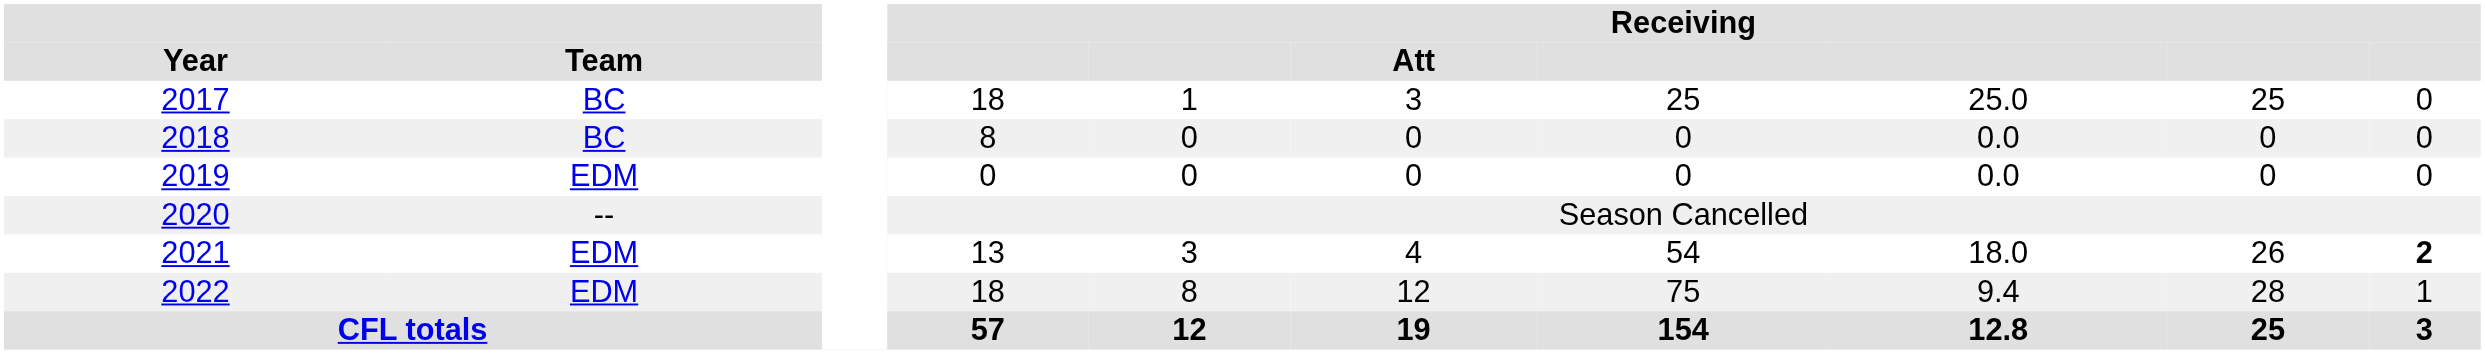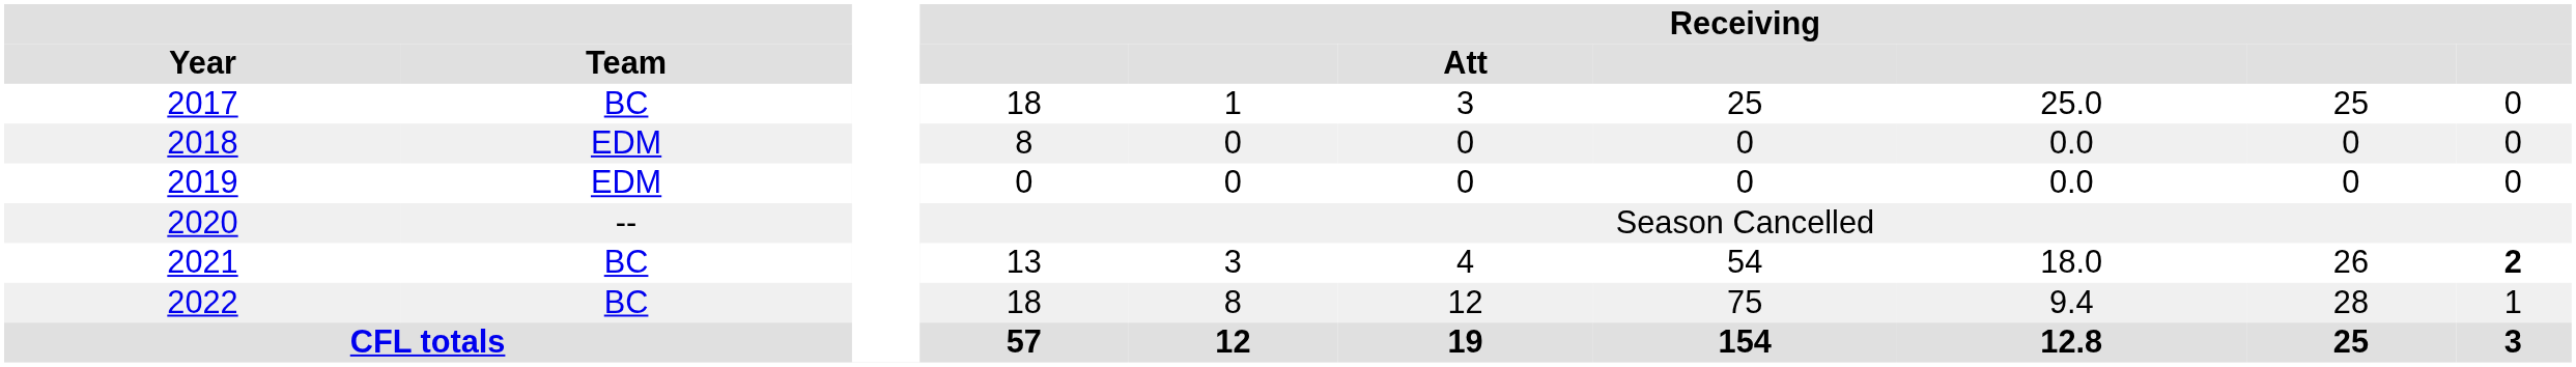 <table BORDER="0" CELLPADDING="1" CELLSPACING="0" width="65%" style="text-align:center">
 <tr bgcolor="#e0e0e0">
 <th colspan="2"></th>
 <th rowspan="104" bgcolor="#ffffff"> </th>
 <th colspan="7">Receiving</th>
 </tr>
 <tr bgcolor="#e0e0e0">
 <th>Year</th>
 <th>Team</th>
 <th></th>
 <th></th>
 <th>Att</th>
 <th></th>
 <th></th>
 <th></th>
 <th></th>
 </tr>
 <tr ALIGN="center">
 <td><a href='#'>2017</a></td>
 <td><a href='#'>BC</a></td>
 <td>18</td>
 <td>1</td>
 <td>3</td>
 <td>25</td>
 <td>25.0</td>
 <td>25</td>
 <td>0</td>
 </tr>
 <tr ALIGN="center" bgcolor="#f0f0f0">
 <td><a href='#'>2018</a></td>
-<td><a href='#'>BC</a></td>
+<td><a href='#'>EDM</a></td>
 <td>8</td>
 <td>0</td>
 <td>0</td>
 <td>0</td>
 <td>0.0</td>
 <td>0</td>
 <td>0</td>
 </tr>
 <tr>
 <td><a href='#'>2019</a></td>
 <td><a href='#'>EDM</a></td>
 <td>0</td>
 <td>0</td>
 <td>0</td>
 <td>0</td>
 <td>0.0</td>
 <td>0</td>
 <td>0</td>
 </tr>
 <tr>
 </tr>
 <tr ALIGN="center" bgcolor="#f0f0f0">
 <td><a href='#'>2020</a></td>
 <td>--</td>
 <td colspan="7">Season Cancelled</td>
 </tr>
 <tr>
 <td><a href='#'>2021</a></td>
-<td><a href='#'>EDM</a></td>
+<td><a href='#'>BC</a></td>
 <td>13</td>
 <td>3</td>
 <td>4</td>
 <td>54</td>
 <td>18.0</td>
 <td>26</td>
 <td><strong>2</strong></td>
 </tr>
 <tr>
 </tr>
 <tr ALIGN="center" bgcolor="#f0f0f0">
 <td><a href='#'>2022</a></td>
-<td><a href='#'>EDM</a></td>
+<td><a href='#'>BC</a></td>
 <td>18</td>
 <td>8</td>
 <td>12</td>
 <td>75</td>
 <td>9.4</td>
 <td>28</td>
 <td>1</td>
 </tr>
 <tr bgcolor="#e0e0e0">
 <th colspan="2"><a href='#'>CFL totals</a></th>
 <th><strong>57</strong></th>
 <th><strong>12</strong></th>
 <th>19</th>
 <th><strong>154</strong></th>
 <th><strong>12.8</strong></th>
 <th><strong>25</strong></th>
 <th><strong>3</strong></th>
 </tr>
 </table>
